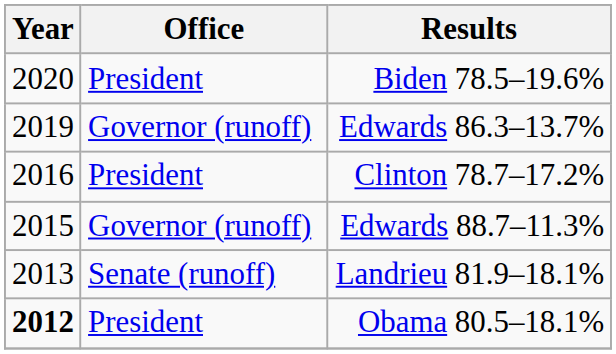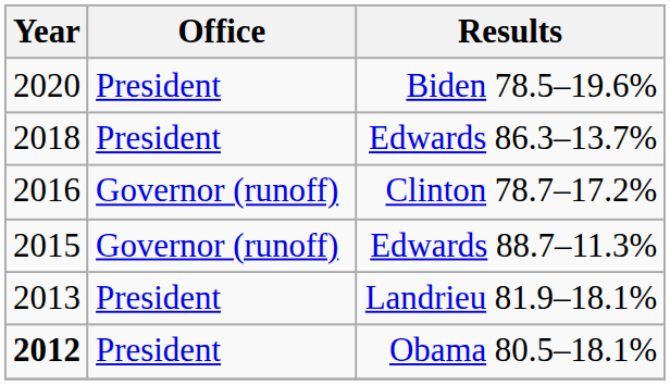 <table class=wikitable>
 <tr>
 <th width="30">Year</th>
 <th width="120">Office</th>
 <th width="140">Results</th>
 </tr>
 <tr>
 <td>2020</td>
 <td><a href='#'>President</a></td>
 <td align="right" ><a href='#'>Biden</a> 78.5–19.6%</td>
 </tr>
 <tr>
-<td>2019</td>
-<td><a href='#'>Governor (runoff)</a></td>
+<td>2018</td>
+<td><a href='#'>President</a></td>
 <td align="right" ><a href='#'>Edwards</a> 86.3–13.7%</td>
 </tr>
 <tr>
 <td>2016</td>
-<td><a href='#'>President</a></td>
+<td><a href='#'>Governor (runoff)</a></td>
 <td align="right" ><a href='#'>Clinton</a> 78.7–17.2%</td>
 </tr>
 <tr>
 <td>2015</td>
 <td><a href='#'>Governor (runoff)</a></td>
 <td align="right" ><a href='#'>Edwards</a> 88.7–11.3%</td>
 </tr>
 <tr>
 <td>2013</td>
-<td><a href='#'>Senate (runoff)</a></td>
+<td><a href='#'>President</a></td>
 <td align="right" ><a href='#'>Landrieu</a> 81.9–18.1%</td>
 </tr>
 <tr>
 <td><strong>2012</strong></td>
 <td><a href='#'>President</a></td>
 <td align="right" ><a href='#'>Obama</a> 80.5–18.1%</td>
 </tr>
 <tr>
 </tr>
 </table>
